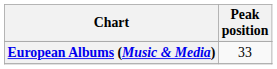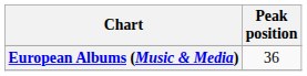 <table class="wikitable sortable plainrowheaders" style="text-align:center">
 <tr>
 <th scope="col">Chart</th>
 <th scope="col">Peak<br>position</th>
 </tr>
 <tr>
 </tr>
 <tr>
 <th scope="row"><a href='#'>European Albums</a> (<em><a href='#'>Music & Media</a></em>)</th>
-<td>33</td>
+<td>36</td>
 </tr>
 <tr>
 </tr>
 <tr>
 </tr>
 <tr>
 </tr>
 <tr>
 </tr>
 <tr>
 </tr>
 </table>
